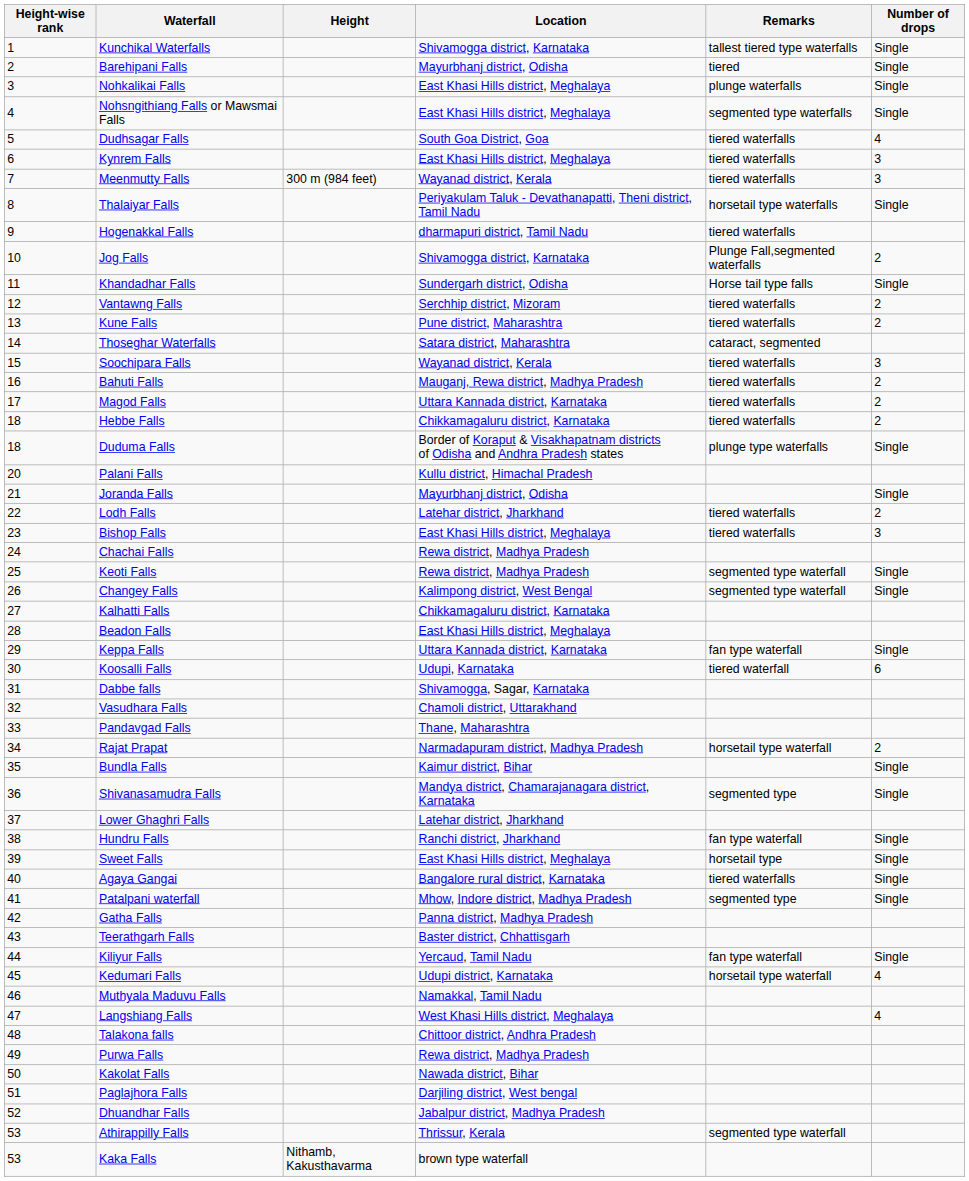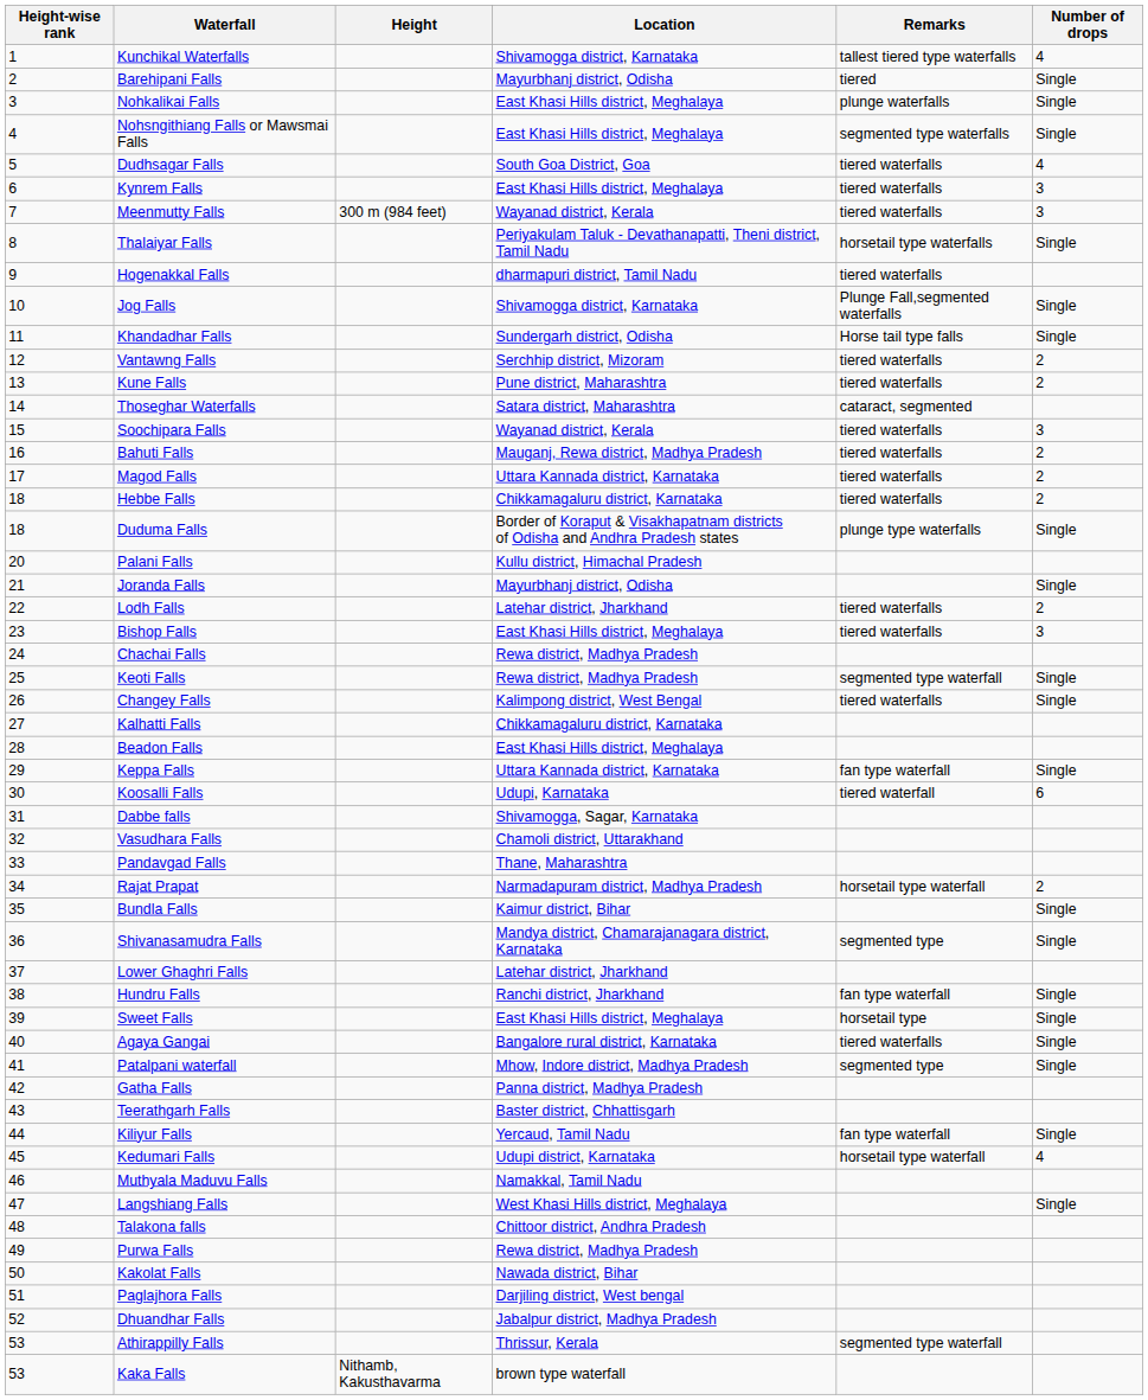 <table class="wikitable sortable mw-collapsible mw-uncollapsed">
 <tr>
 <th>Height-wise rank</th>
 <th>Waterfall</th>
 <th data-sort-type="number">Height</th>
 <th>Location</th>
 <th>Remarks</th>
 <th>Number of drops</th>
 </tr>
 <tr>
 <td>1</td>
 <td><a href='#'>Kunchikal Waterfalls</a></td>
 <td></td>
 <td><a href='#'>Shivamogga district</a>, <a href='#'>Karnataka</a></td>
 <td>tallest tiered type waterfalls</td>
-<td>Single</td>
+<td>4</td>
 </tr>
 <tr>
 <td>2</td>
 <td><a href='#'>Barehipani Falls</a></td>
 <td></td>
 <td><a href='#'>Mayurbhanj district</a>, <a href='#'>Odisha</a></td>
 <td>tiered</td>
 <td>Single</td>
 </tr>
 <tr>
 <td>3</td>
 <td><a href='#'>Nohkalikai Falls</a></td>
 <td></td>
 <td><a href='#'>East Khasi Hills district</a>, <a href='#'>Meghalaya</a></td>
 <td>plunge waterfalls</td>
 <td>Single</td>
 </tr>
 <tr>
 <td>4</td>
 <td><a href='#'>Nohsngithiang Falls</a> or Mawsmai Falls</td>
 <td></td>
 <td><a href='#'>East Khasi Hills district</a>, <a href='#'>Meghalaya</a></td>
 <td>segmented type waterfalls</td>
 <td>Single</td>
 </tr>
 <tr>
 <td>5</td>
 <td><a href='#'>Dudhsagar Falls</a></td>
 <td></td>
 <td><a href='#'>South Goa District</a>, <a href='#'>Goa</a></td>
 <td>tiered waterfalls</td>
 <td>4</td>
 </tr>
 <tr>
 <td>6</td>
 <td><a href='#'>Kynrem Falls</a></td>
 <td></td>
 <td><a href='#'>East Khasi Hills district</a>, <a href='#'>Meghalaya</a></td>
 <td>tiered waterfalls</td>
 <td>3</td>
 </tr>
 <tr>
 <td>7</td>
 <td><a href='#'>Meenmutty Falls</a></td>
 <td>300 m (984 feet)</td>
 <td><a href='#'>Wayanad district</a>, <a href='#'>Kerala</a></td>
 <td>tiered waterfalls</td>
 <td>3</td>
 </tr>
 <tr>
 <td>8</td>
 <td><a href='#'>Thalaiyar Falls</a></td>
 <td></td>
 <td><a href='#'>Periyakulam Taluk - Devathanapatti</a>, <a href='#'>Theni district</a>, <a href='#'>Tamil Nadu</a></td>
 <td>horsetail type waterfalls</td>
 <td>Single</td>
 </tr>
 <tr>
 <td>9</td>
 <td><a href='#'>Hogenakkal Falls</a></td>
 <td></td>
 <td><a href='#'>dharmapuri district</a>, <a href='#'>Tamil Nadu</a></td>
 <td>tiered waterfalls</td>
 <td></td>
 </tr>
 <tr>
 <td>10</td>
 <td><a href='#'>Jog Falls</a></td>
 <td></td>
 <td><a href='#'>Shivamogga district</a>, <a href='#'>Karnataka</a></td>
 <td>Plunge Fall,segmented waterfalls</td>
-<td>2</td>
+<td>Single</td>
 </tr>
 <tr>
 <td>11</td>
 <td><a href='#'>Khandadhar Falls</a></td>
 <td></td>
 <td><a href='#'>Sundergarh district</a>, <a href='#'>Odisha</a></td>
 <td>Horse tail type falls</td>
 <td>Single</td>
 </tr>
 <tr>
 <td>12</td>
 <td><a href='#'>Vantawng Falls</a></td>
 <td></td>
 <td><a href='#'>Serchhip district</a>, <a href='#'>Mizoram</a></td>
 <td>tiered waterfalls</td>
 <td>2</td>
 </tr>
 <tr>
 <td>13</td>
 <td><a href='#'>Kune Falls</a></td>
 <td></td>
 <td><a href='#'>Pune district</a>, <a href='#'>Maharashtra</a></td>
 <td>tiered waterfalls</td>
 <td>2</td>
 </tr>
 <tr>
 <td>14</td>
 <td><a href='#'>Thoseghar Waterfalls</a></td>
 <td></td>
 <td><a href='#'>Satara district</a>, <a href='#'>Maharashtra</a></td>
 <td>cataract, segmented</td>
 <td></td>
 </tr>
 <tr>
 <td>15</td>
 <td><a href='#'>Soochipara Falls</a></td>
 <td></td>
 <td><a href='#'>Wayanad district</a>, <a href='#'>Kerala</a></td>
 <td>tiered waterfalls</td>
 <td>3</td>
 </tr>
 <tr>
 <td>16</td>
 <td><a href='#'>Bahuti Falls</a></td>
 <td></td>
 <td><a href='#'>Mauganj, Rewa district</a>, <a href='#'>Madhya Pradesh</a></td>
 <td>tiered waterfalls</td>
 <td>2</td>
 </tr>
 <tr>
 <td>17</td>
 <td><a href='#'>Magod Falls</a></td>
 <td></td>
 <td><a href='#'>Uttara Kannada district</a>, <a href='#'>Karnataka</a></td>
 <td>tiered waterfalls</td>
 <td>2</td>
 </tr>
 <tr>
 <td>18</td>
 <td><a href='#'>Hebbe Falls</a></td>
 <td></td>
 <td><a href='#'>Chikkamagaluru district</a>, <a href='#'>Karnataka</a></td>
 <td>tiered waterfalls</td>
 <td>2</td>
 </tr>
 <tr>
 <td>18</td>
 <td><a href='#'>Duduma Falls</a></td>
 <td></td>
 <td>Border of <a href='#'>Koraput</a> & <a href='#'>Visakhapatnam districts</a><br> of <a href='#'>Odisha</a> and <a href='#'>Andhra Pradesh</a> states</td>
 <td>plunge type waterfalls</td>
 <td>Single</td>
 </tr>
 <tr Lakhaniya Dari Falls height 150m Mirzapur, Uttar Pradesh.>
 <td>20</td>
 <td><a href='#'>Palani Falls</a></td>
 <td></td>
 <td><a href='#'>Kullu district</a>, <a href='#'>Himachal Pradesh</a></td>
 <td></td>
 <td></td>
 </tr>
 <tr>
 <td>21</td>
 <td><a href='#'>Joranda Falls</a></td>
 <td></td>
 <td><a href='#'>Mayurbhanj district</a>, <a href='#'>Odisha</a></td>
 <td></td>
 <td>Single</td>
 </tr>
 <tr>
 <td>22</td>
 <td><a href='#'>Lodh Falls</a></td>
 <td></td>
 <td><a href='#'>Latehar district</a>, <a href='#'>Jharkhand</a></td>
 <td>tiered waterfalls</td>
 <td>2</td>
 </tr>
 <tr>
 <td>23</td>
 <td><a href='#'>Bishop Falls</a></td>
 <td></td>
 <td><a href='#'>East Khasi Hills district</a>, <a href='#'>Meghalaya</a></td>
 <td>tiered waterfalls</td>
 <td>3</td>
 </tr>
 <tr>
 <td>24</td>
 <td><a href='#'>Chachai Falls</a></td>
 <td></td>
 <td><a href='#'>Rewa district</a>, <a href='#'>Madhya Pradesh</a></td>
 <td></td>
 <td></td>
 </tr>
 <tr>
 <td>25</td>
 <td><a href='#'>Keoti Falls</a></td>
 <td></td>
 <td><a href='#'>Rewa district</a>, <a href='#'>Madhya Pradesh</a></td>
 <td>segmented type waterfall</td>
 <td>Single</td>
 </tr>
 <tr>
 <td>26</td>
 <td><a href='#'>Changey Falls</a></td>
 <td></td>
 <td><a href='#'>Kalimpong district</a>, <a href='#'>West Bengal</a></td>
-<td>segmented type waterfall</td>
+<td>tiered waterfalls</td>
 <td>Single</td>
 </tr>
 <tr>
 <td>27</td>
 <td><a href='#'>Kalhatti Falls</a></td>
 <td></td>
 <td><a href='#'>Chikkamagaluru district</a>, <a href='#'>Karnataka</a></td>
 <td></td>
 <td></td>
 </tr>
 <tr>
 <td>28</td>
 <td><a href='#'>Beadon Falls</a></td>
 <td></td>
 <td><a href='#'>East Khasi Hills district</a>, <a href='#'>Meghalaya</a></td>
 <td></td>
 <td></td>
 </tr>
 <tr>
 <td>29</td>
 <td><a href='#'>Keppa Falls</a></td>
 <td></td>
 <td><a href='#'>Uttara Kannada district</a>, <a href='#'>Karnataka</a></td>
 <td>fan type waterfall</td>
 <td>Single</td>
 </tr>
 <tr>
 <td>30</td>
 <td><a href='#'>Koosalli Falls</a></td>
 <td></td>
 <td><a href='#'>Udupi</a>, <a href='#'>Karnataka</a></td>
 <td>tiered waterfall</td>
 <td>6</td>
 </tr>
 <tr>
 <td>31</td>
 <td><a href='#'>Dabbe falls</a></td>
 <td></td>
 <td><a href='#'>Shivamogga</a>, Sagar, <a href='#'>Karnataka</a></td>
 <td></td>
 </tr>
 <tr>
 <td>32</td>
 <td><a href='#'>Vasudhara Falls</a></td>
 <td></td>
 <td><a href='#'>Chamoli district</a>, <a href='#'>Uttarakhand</a></td>
 <td></td>
 <td></td>
 </tr>
 <tr>
 <td>33</td>
 <td><a href='#'>Pandavgad Falls</a></td>
 <td></td>
 <td><a href='#'>Thane</a>, <a href='#'>Maharashtra</a></td>
 <td></td>
 <td></td>
 </tr>
 <tr>
 <td>34</td>
 <td><a href='#'>Rajat Prapat</a></td>
 <td></td>
 <td><a href='#'>Narmadapuram district</a>, <a href='#'>Madhya Pradesh</a></td>
 <td>horsetail type waterfall</td>
 <td>2</td>
 </tr>
 <tr>
 <td>35</td>
 <td><a href='#'>Bundla Falls</a></td>
 <td></td>
 <td><a href='#'>Kaimur district</a>, <a href='#'>Bihar</a></td>
 <td></td>
 <td>Single</td>
 </tr>
 <tr>
 <td>36</td>
 <td><a href='#'>Shivanasamudra Falls</a></td>
 <td></td>
 <td><a href='#'>Mandya district</a>, <a href='#'>Chamarajanagara district</a>, <a href='#'>Karnataka</a></td>
 <td>segmented type</td>
 <td>Single</td>
 </tr>
 <tr>
 <td>37</td>
 <td><a href='#'>Lower Ghaghri Falls</a></td>
 <td></td>
 <td><a href='#'>Latehar district</a>, <a href='#'>Jharkhand</a></td>
 <td></td>
 <td></td>
 </tr>
 <tr>
 <td>38</td>
 <td><a href='#'>Hundru Falls</a></td>
 <td></td>
 <td><a href='#'>Ranchi district</a>, <a href='#'>Jharkhand</a></td>
 <td>fan type waterfall</td>
 <td>Single</td>
 </tr>
 <tr>
 <td>39</td>
 <td><a href='#'>Sweet Falls</a></td>
 <td></td>
 <td><a href='#'>East Khasi Hills district</a>, <a href='#'>Meghalaya</a></td>
 <td>horsetail type</td>
 <td>Single</td>
 </tr>
 <tr>
 <td>40</td>
 <td><a href='#'>Agaya Gangai</a></td>
 <td></td>
 <td><a href='#'>Bangalore rural district</a>, <a href='#'>Karnataka</a></td>
 <td>tiered waterfalls</td>
 <td>Single</td>
 </tr>
 <tr>
 <td>41</td>
 <td><a href='#'>Patalpani waterfall</a></td>
 <td></td>
 <td><a href='#'>Mhow</a>, <a href='#'>Indore district</a>, <a href='#'>Madhya Pradesh</a></td>
 <td>segmented type</td>
 <td>Single</td>
 </tr>
 <tr>
 <td>42</td>
 <td><a href='#'>Gatha Falls</a></td>
 <td></td>
 <td><a href='#'>Panna district</a>, <a href='#'>Madhya Pradesh</a></td>
 <td></td>
 <td></td>
 </tr>
 <tr>
 <td>43</td>
 <td><a href='#'>Teerathgarh Falls</a></td>
 <td></td>
 <td><a href='#'>Baster district</a>, <a href='#'>Chhattisgarh</a></td>
 <td></td>
 <td></td>
 </tr>
 <tr>
 <td>44</td>
 <td><a href='#'>Kiliyur Falls</a></td>
 <td></td>
 <td><a href='#'>Yercaud</a>, <a href='#'>Tamil Nadu</a></td>
 <td>fan type waterfall</td>
 <td>Single</td>
 </tr>
 <tr>
 <td>45</td>
 <td><a href='#'>Kedumari Falls</a></td>
 <td></td>
 <td><a href='#'>Udupi district</a>, <a href='#'>Karnataka</a></td>
 <td>horsetail type waterfall</td>
 <td>4</td>
 </tr>
 <tr>
 <td>46</td>
 <td><a href='#'>Muthyala Maduvu Falls</a></td>
 <td></td>
 <td><a href='#'>Namakkal</a>, <a href='#'>Tamil Nadu</a></td>
 <td></td>
 <td></td>
 </tr>
 <tr>
 <td>47</td>
 <td><a href='#'>Langshiang Falls</a></td>
 <td></td>
 <td><a href='#'>West Khasi Hills district</a>, <a href='#'>Meghalaya</a></td>
 <td></td>
-<td>4</td>
+<td>Single</td>
 </tr>
 <tr>
 <td>48</td>
 <td><a href='#'>Talakona falls</a></td>
 <td></td>
 <td><a href='#'>Chittoor district</a>, <a href='#'>Andhra Pradesh</a></td>
 <td></td>
 <td></td>
 </tr>
 <tr>
 <td>49</td>
 <td><a href='#'>Purwa Falls</a></td>
 <td></td>
 <td><a href='#'>Rewa district</a>, <a href='#'>Madhya Pradesh</a></td>
 <td></td>
 <td></td>
 </tr>
 <tr>
 <td>50</td>
 <td><a href='#'>Kakolat Falls</a></td>
 <td></td>
 <td><a href='#'>Nawada district</a>, <a href='#'>Bihar</a></td>
 <td></td>
 <td></td>
 </tr>
 <tr>
 <td>51</td>
 <td><a href='#'>Paglajhora Falls</a></td>
 <td></td>
 <td><a href='#'>Darjiling district</a>, <a href='#'>West bengal</a></td>
 <td></td>
 <td></td>
 </tr>
 <tr>
 <td>52</td>
 <td><a href='#'>Dhuandhar Falls</a></td>
 <td></td>
 <td><a href='#'>Jabalpur district</a>, <a href='#'>Madhya Pradesh</a></td>
 <td></td>
 <td></td>
 </tr>
 <tr>
 <td>53</td>
 <td><a href='#'>Athirappilly Falls</a></td>
 <td></td>
 <td><a href='#'>Thrissur</a>, <a href='#'>Kerala</a></td>
 <td>segmented type waterfall</td>
 <td></td>
 </tr>
 <tr>
 <td>53</td>
 <td><a href='#'>Kaka Falls</a></td>
 <td>Nithamb, Kakusthavarma</td>
 <td>brown type waterfall</td>
 <td></td>
 </tr>
 </table>
